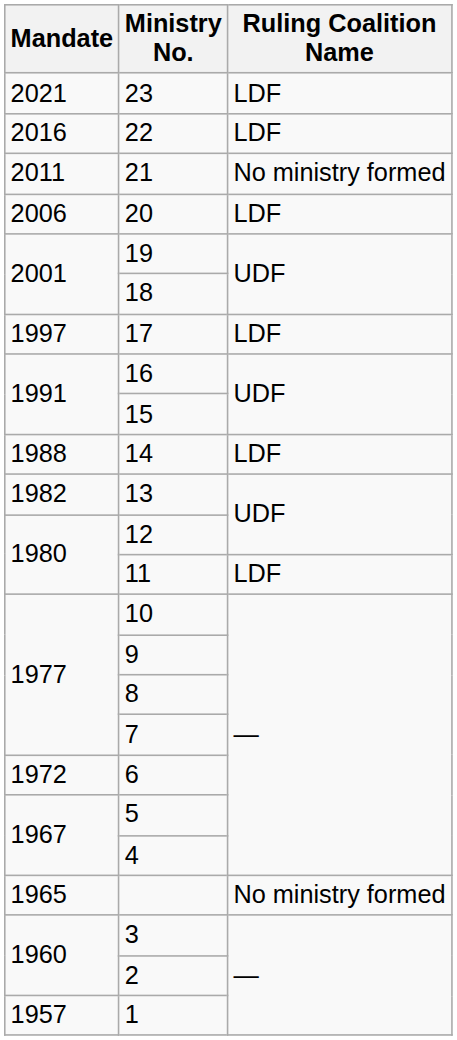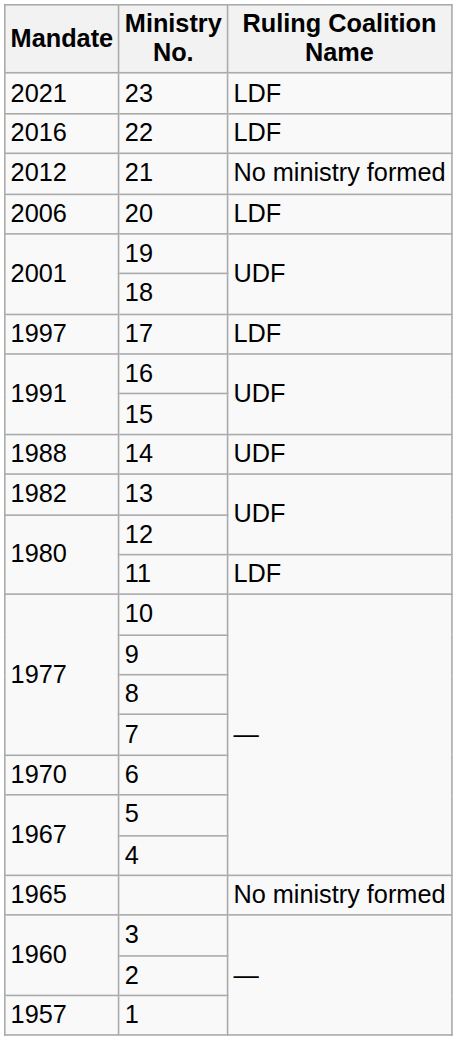 <table class="wikitable sortable">
 <tr>
 <th>Mandate</th>
 <th>Ministry<br>No.</th>
 <th>Ruling C<strong>oalition</strong><br>Name</th>
 </tr>
 <tr>
 <td>2021</td>
 <td>23</td>
 <td>LDF</td>
 </tr>
 <tr>
 <td>2016</td>
 <td>22</td>
 <td>LDF</td>
 </tr>
 <tr>
-<td>2011</td>
+<td>2012</td>
 <td>21</td>
 <td>No ministry formed</td>
 </tr>
 <tr>
 <td>2006</td>
 <td>20</td>
 <td>LDF</td>
 </tr>
 <tr>
 <td rowspan="2">2001</td>
 <td>19</td>
 <td rowspan="2">UDF</td>
 </tr>
 <tr>
 <td>18</td>
 </tr>
 <tr>
 <td>1997</td>
 <td>17</td>
 <td>LDF</td>
 </tr>
 <tr>
 <td rowspan="2">1991</td>
 <td>16</td>
 <td rowspan="2">UDF</td>
 </tr>
 <tr>
 <td>15</td>
 </tr>
 <tr>
 <td>1988</td>
 <td>14</td>
-<td>LDF</td>
+<td>UDF</td>
 </tr>
 <tr>
 <td>1982</td>
 <td>13</td>
 <td rowspan="2">UDF</td>
 </tr>
 <tr>
 <td rowspan="2">1980</td>
 <td>12</td>
 </tr>
 <tr>
 <td>11</td>
 <td>LDF</td>
 </tr>
 <tr>
 <td rowspan="4">1977</td>
 <td>10</td>
 <td rowspan="7">—</td>
 </tr>
 <tr>
 <td>9</td>
 </tr>
 <tr>
 <td>8</td>
 </tr>
 <tr>
 <td>7</td>
 </tr>
 <tr>
-<td>1972</td>
+<td>1970</td>
 <td>6</td>
 </tr>
 <tr>
 <td rowspan="2">1967</td>
 <td>5</td>
 </tr>
 <tr>
 <td>4</td>
 </tr>
 <tr>
 <td>1965</td>
 <td></td>
 <td>No ministry formed</td>
 </tr>
 <tr>
 <td rowspan="2">1960</td>
 <td>3</td>
 <td rowspan="3">—</td>
 </tr>
 <tr>
 <td>2</td>
 </tr>
 <tr>
 <td>1957</td>
 <td>1</td>
 </tr>
 </table>
